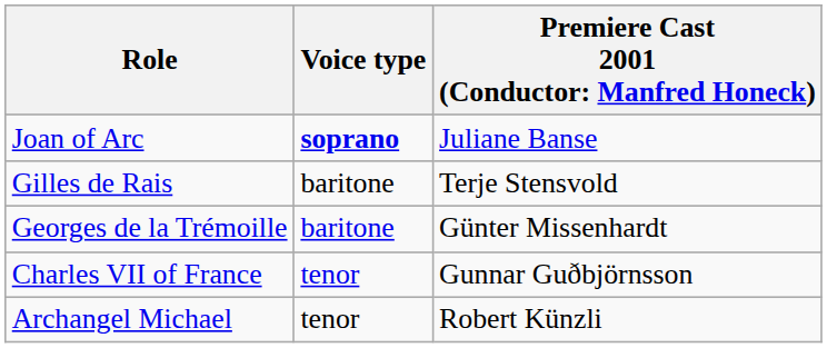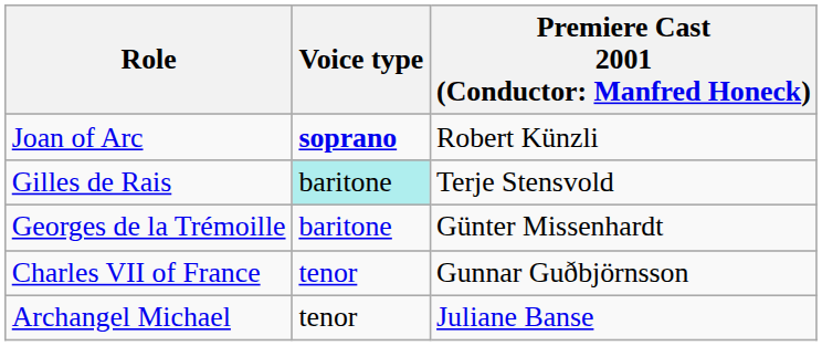 <table class="wikitable">
 <tr>
 <th>Role</th>
 <th>Voice type</th>
 <th>Premiere Cast<br>2001<br>(Conductor: <a href='#'>Manfred Honeck</a>)</th>
 </tr>
 <tr>
 <td><a href='#'>Joan of Arc</a></td>
 <td><strong><a href='#'>soprano</a></strong></td>
-<td><a href='#'>Juliane Banse</a></td>
+<td>Robert Künzli</td>
 </tr>
 <tr>
 <td><a href='#'>Gilles de Rais</a></td>
-<td>baritone</td>
+<td style="background: paleturquoise;">baritone</td>
 <td>Terje Stensvold</td>
 </tr>
 <tr>
 <td><a href='#'>Georges de la Trémoille</a></td>
 <td><a href='#'>baritone</a></td>
 <td>Günter Missenhardt</td>
 </tr>
 <tr>
 <td><a href='#'>Charles VII of France</a></td>
 <td><a href='#'>tenor</a></td>
 <td>Gunnar Guðbjörnsson</td>
 </tr>
 <tr>
 <td><a href='#'>Archangel Michael</a></td>
 <td>tenor</td>
-<td>Robert Künzli</td>
+<td><a href='#'>Juliane Banse</a></td>
 </tr>
 </table>
